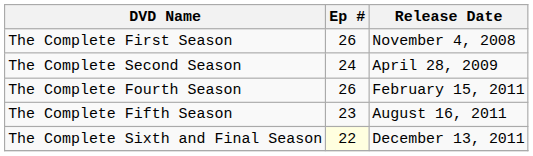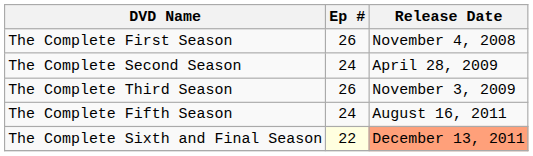 <table class="wikitable">
 <tr>
 <th>DVD Name</th>
 <th>Ep #</th>
 <th>Release Date</th>
 </tr>
 <tr>
 <td>The Complete First Season</td>
 <td style="text-align:center;">26</td>
 <td>November 4, 2008</td>
 </tr>
 <tr>
 <td>The Complete Second Season</td>
 <td style="text-align:center;">24</td>
 <td>April 28, 2009</td>
 </tr>
 <tr>
-<td>The Complete Fourth Season</td>
+<td>The Complete Third Season</td>
 <td style="text-align:center;">26</td>
-<td>February 15, 2011</td>
+<td>November 3, 2009</td>
 </tr>
 <tr>
 <td>The Complete Fifth Season</td>
-<td style="text-align:center;">23</td>
+<td style="text-align:center;">24</td>
 <td>August 16, 2011</td>
 </tr>
 <tr>
 <td>The Complete Sixth and Final Season</td>
 <td style="background: lightyellow; text-align:center;">22</td>
-<td>December 13, 2011</td>
+<td style="background: lightsalmon;">December 13, 2011</td>
 </tr>
 <tr>
 </tr>
 </table>
